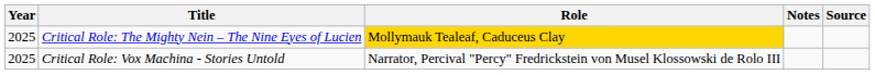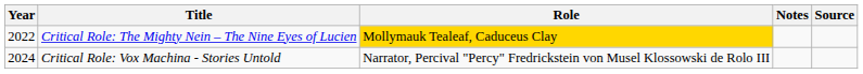 <table class="wikitable sortable">
 <tr>
 <th scope="col">Year</th>
 <th scope="col">Title</th>
 <th scope="col">Role</th>
 <th class="unsortable" scope="col">Notes</th>
 <th class="unsortable" scope="col">Source</th>
 </tr>
 <tr>
-<td>2025</td>
+<td>2022</td>
 <td><em><a href='#'>Critical Role: The Mighty Nein – The Nine Eyes of Lucien</a></em></td>
 <td style="background: gold;">Mollymauk Tealeaf, Caduceus Clay</td>
 <td></td>
 <td></td>
 </tr>
 <tr>
-<td>2025</td>
+<td>2024</td>
 <td><em>Critical Role: Vox Machina - Stories Untold</em></td>
 <td>Narrator, Percival "Percy" Fredrickstein von Musel Klossowski de Rolo III</td>
 <td></td>
 <td></td>
 </tr>
 </table>
